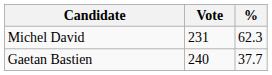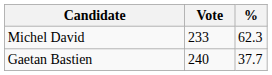 <table class="wikitable">
 <tr>
 <th bgcolor="#DDDDFF" width="200px">Candidate</th>
 <th bgcolor="#DDDDFF" width="50px">Vote</th>
 <th bgcolor="#DDDDFF" width="30px">%</th>
 </tr>
 <tr>
 <td>Michel David</td>
-<td>231</td>
+<td>233</td>
 <td>62.3</td>
 </tr>
 <tr>
 <td>Gaetan Bastien</td>
 <td>240</td>
 <td>37.7</td>
 </tr>
 </table>
